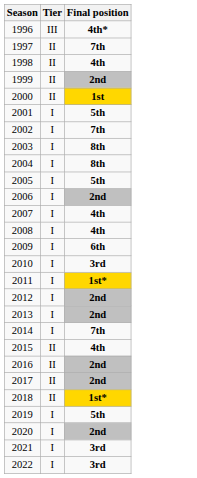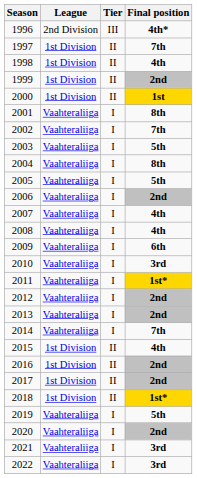 <table class="wikitable" style="text-align:center">
 <tr>
 <th>Season</th>
+<th>League</th>
 <th>Tier</th>
 <th>Final position</th>
 </tr>
 <tr>
 <td>1996</td>
+<td>2nd Division</td>
 <td>III</td>
 <td><strong>4th*</strong></td>
 </tr>
 <tr>
 <td>1997</td>
+<td><a href='#'>1st Division</a></td>
 <td>II</td>
 <td><strong>7th</strong></td>
 </tr>
 <tr>
 <td>1998</td>
+<td><a href='#'>1st Division</a></td>
 <td>II</td>
 <td><strong>4th</strong></td>
 </tr>
 <tr>
 <td>1999</td>
+<td><a href='#'>1st Division</a></td>
 <td>II</td>
 <td style="background:silver"><strong>2nd</strong></td>
 </tr>
 <tr>
 <td>2000</td>
+<td><a href='#'>1st Division</a></td>
 <td>II</td>
 <td style="background:gold"><strong>1st</strong></td>
 </tr>
 <tr>
 <td>2001</td>
+<td><a href='#'>Vaahteraliiga</a></td>
 <td>I</td>
-<td><strong>5th</strong></td>
+<td><strong>8th</strong></td>
 </tr>
 <tr>
 <td>2002</td>
+<td><a href='#'>Vaahteraliiga</a></td>
 <td>I</td>
 <td><strong>7th</strong></td>
 </tr>
 <tr>
 <td>2003</td>
+<td><a href='#'>Vaahteraliiga</a></td>
 <td>I</td>
-<td><strong>8th</strong></td>
+<td><strong>5th</strong></td>
 </tr>
 <tr>
 <td>2004</td>
+<td><a href='#'>Vaahteraliiga</a></td>
 <td>I</td>
 <td><strong>8th</strong></td>
 </tr>
 <tr>
 <td>2005</td>
+<td><a href='#'>Vaahteraliiga</a></td>
 <td>I</td>
 <td><strong>5th</strong></td>
 </tr>
 <tr>
 <td>2006</td>
+<td><a href='#'>Vaahteraliiga</a></td>
 <td>I</td>
 <td style="background:silver"><strong>2nd</strong></td>
 </tr>
 <tr>
 <td>2007</td>
+<td><a href='#'>Vaahteraliiga</a></td>
 <td>I</td>
 <td><strong>4th</strong></td>
 </tr>
 <tr>
 <td>2008</td>
+<td><a href='#'>Vaahteraliiga</a></td>
 <td>I</td>
 <td><strong>4th</strong></td>
 </tr>
 <tr>
 <td>2009</td>
+<td><a href='#'>Vaahteraliiga</a></td>
 <td>I</td>
 <td><strong>6th</strong></td>
 </tr>
 <tr>
 <td>2010</td>
+<td><a href='#'>Vaahteraliiga</a></td>
 <td>I</td>
 <td><strong>3rd</strong></td>
 </tr>
 <tr>
 <td>2011</td>
+<td><a href='#'>Vaahteraliiga</a></td>
 <td>I</td>
 <td style="background:gold"><strong>1st*</strong></td>
 </tr>
 <tr>
 <td>2012</td>
+<td><a href='#'>Vaahteraliiga</a></td>
 <td>I</td>
 <td style="background:silver"><strong>2nd</strong></td>
 </tr>
 <tr>
 <td>2013</td>
+<td><a href='#'>Vaahteraliiga</a></td>
 <td>I</td>
 <td style="background:silver"><strong>2nd</strong></td>
 </tr>
 <tr>
 <td>2014</td>
+<td><a href='#'>Vaahteraliiga</a></td>
 <td>I</td>
 <td><strong>7th</strong></td>
 </tr>
 <tr>
 <td>2015</td>
+<td><a href='#'>1st Division</a></td>
 <td>II</td>
 <td><strong>4th</strong></td>
 </tr>
 <tr>
 <td>2016</td>
+<td><a href='#'>1st Division</a></td>
 <td>II</td>
 <td style="background:silver"><strong>2nd</strong></td>
 </tr>
 <tr>
 <td>2017</td>
+<td><a href='#'>1st Division</a></td>
 <td>II</td>
 <td style="background:silver"><strong>2nd</strong></td>
 </tr>
 <tr>
 <td>2018</td>
+<td><a href='#'>1st Division</a></td>
 <td>II</td>
 <td style="background:gold"><strong>1st*</strong></td>
 </tr>
 <tr>
 <td>2019</td>
+<td><a href='#'>Vaahteraliiga</a></td>
 <td>I</td>
 <td><strong>5th</strong></td>
 </tr>
 <tr>
 <td>2020</td>
+<td><a href='#'>Vaahteraliiga</a></td>
 <td>I</td>
 <td style="background:silver"><strong>2nd</strong></td>
 </tr>
 <tr>
 <td>2021</td>
+<td><a href='#'>Vaahteraliiga</a></td>
 <td>I</td>
 <td><strong>3rd</strong></td>
 </tr>
 <tr>
 <td>2022</td>
+<td><a href='#'>Vaahteraliiga</a></td>
 <td>I</td>
 <td><strong>3rd</strong></td>
 </tr>
 </table>
